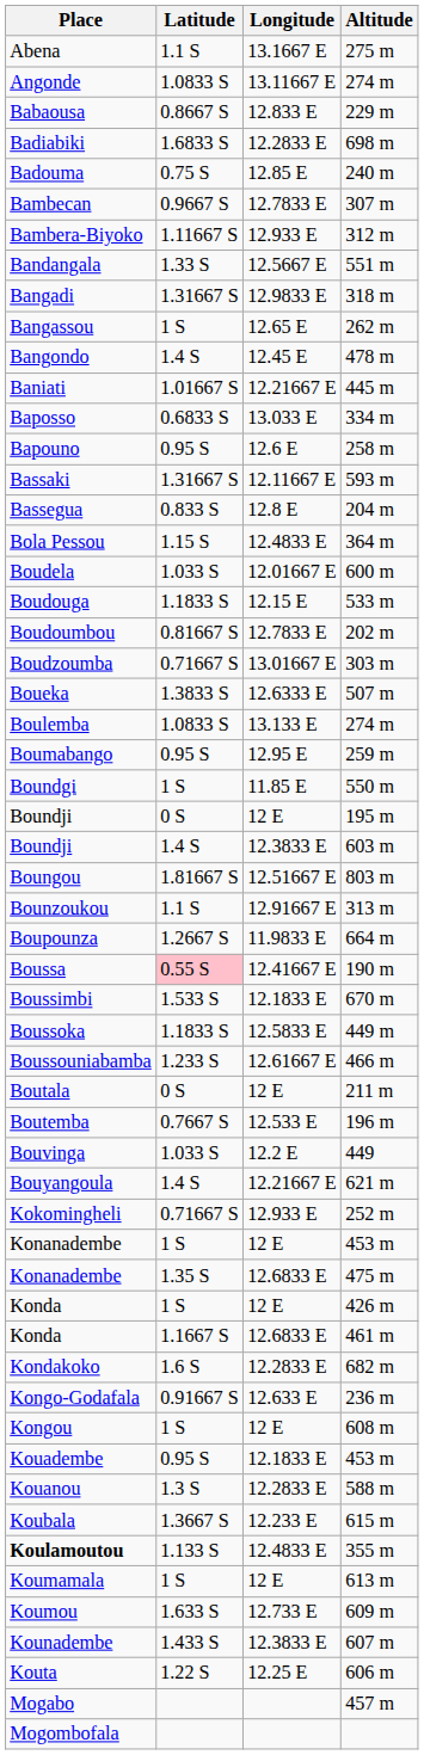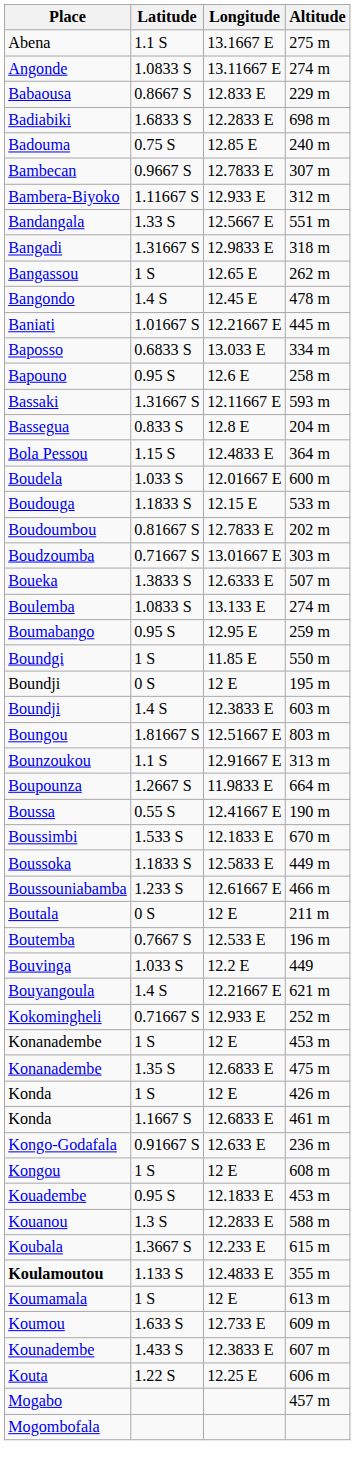 <table class="wikitable">
 <tr>
 <th>Place</th>
 <th>Latitude</th>
 <th>Longitude</th>
 <th>Altitude</th>
 </tr>
 <tr>
 <td>Abena</td>
 <td>1.1 S</td>
 <td>13.1667 E</td>
 <td>275 m</td>
 </tr>
 <tr>
 <td><a href='#'>Angonde</a></td>
 <td>1.0833 S</td>
 <td>13.11667 E</td>
 <td>274 m</td>
 </tr>
 <tr>
 <td><a href='#'>Babaousa</a></td>
 <td>0.8667 S</td>
 <td>12.833 E</td>
 <td>229 m</td>
 </tr>
 <tr>
 <td><a href='#'>Badiabiki</a></td>
 <td>1.6833 S</td>
 <td>12.2833 E</td>
 <td>698 m</td>
 </tr>
 <tr>
 <td><a href='#'>Badouma</a></td>
 <td>0.75 S</td>
 <td>12.85 E</td>
 <td>240 m</td>
 </tr>
 <tr>
 <td><a href='#'>Bambecan</a></td>
 <td>0.9667 S</td>
 <td>12.7833 E</td>
 <td>307 m</td>
 </tr>
 <tr>
 <td><a href='#'>Bambera-Biyoko</a></td>
 <td>1.11667 S</td>
 <td>12.933 E</td>
 <td>312 m</td>
 </tr>
 <tr>
 <td><a href='#'>Bandangala</a></td>
 <td>1.33 S</td>
 <td>12.5667 E</td>
 <td>551 m</td>
 </tr>
 <tr>
 <td><a href='#'>Bangadi</a></td>
 <td>1.31667 S</td>
 <td>12.9833 E</td>
 <td>318 m</td>
 </tr>
 <tr>
 <td><a href='#'>Bangassou</a></td>
 <td>1 S</td>
 <td>12.65 E</td>
 <td>262 m</td>
 </tr>
 <tr>
 <td><a href='#'>Bangondo</a></td>
 <td>1.4 S</td>
 <td>12.45 E</td>
 <td>478 m</td>
 </tr>
 <tr>
 <td><a href='#'>Baniati</a></td>
 <td>1.01667 S</td>
 <td>12.21667 E</td>
 <td>445 m</td>
 </tr>
 <tr>
 <td><a href='#'>Baposso</a></td>
 <td>0.6833 S</td>
 <td>13.033 E</td>
 <td>334 m</td>
 </tr>
 <tr>
 <td><a href='#'>Bapouno</a></td>
 <td>0.95 S</td>
 <td>12.6 E</td>
 <td>258 m</td>
 </tr>
 <tr>
 <td><a href='#'>Bassaki</a></td>
 <td>1.31667 S</td>
 <td>12.11667 E</td>
 <td>593 m</td>
 </tr>
 <tr>
 <td><a href='#'>Bassegua</a></td>
 <td>0.833 S</td>
 <td>12.8 E</td>
 <td>204 m</td>
 </tr>
 <tr>
 <td><a href='#'>Bola Pessou</a></td>
 <td>1.15 S</td>
 <td>12.4833 E</td>
 <td>364 m</td>
 </tr>
 <tr>
 <td><a href='#'>Boudela</a></td>
 <td>1.033 S</td>
 <td>12.01667 E</td>
 <td>600 m</td>
 </tr>
 <tr>
 <td><a href='#'>Boudouga</a></td>
 <td>1.1833 S</td>
 <td>12.15 E</td>
 <td>533 m</td>
 </tr>
 <tr>
 <td><a href='#'>Boudoumbou</a></td>
 <td>0.81667 S</td>
 <td>12.7833 E</td>
 <td>202 m</td>
 </tr>
 <tr>
 <td><a href='#'>Boudzoumba</a></td>
 <td>0.71667 S</td>
 <td>13.01667 E</td>
 <td>303 m</td>
 </tr>
 <tr>
 <td><a href='#'>Boueka</a></td>
 <td>1.3833 S</td>
 <td>12.6333 E</td>
 <td>507 m</td>
 </tr>
 <tr>
 <td><a href='#'>Boulemba</a></td>
 <td>1.0833 S</td>
 <td>13.133 E</td>
 <td>274 m</td>
 </tr>
 <tr>
 <td><a href='#'>Boumabango</a></td>
 <td>0.95 S</td>
 <td>12.95 E</td>
 <td>259 m</td>
 </tr>
 <tr>
 <td><a href='#'>Boundgi</a></td>
 <td>1 S</td>
 <td>11.85 E</td>
 <td>550 m</td>
 </tr>
 <tr>
 <td>Boundji</td>
 <td>0 S</td>
 <td>12 E</td>
 <td>195 m</td>
 </tr>
 <tr>
 <td><a href='#'>Boundji</a></td>
 <td>1.4 S</td>
 <td>12.3833 E</td>
 <td>603 m</td>
 </tr>
 <tr>
 <td><a href='#'>Boungou</a></td>
 <td>1.81667 S</td>
 <td>12.51667 E</td>
 <td>803 m</td>
 </tr>
 <tr>
 <td><a href='#'>Bounzoukou</a></td>
 <td>1.1 S</td>
 <td>12.91667 E</td>
 <td>313 m</td>
 </tr>
 <tr>
 <td><a href='#'>Boupounza</a></td>
 <td>1.2667 S</td>
 <td>11.9833 E</td>
 <td>664 m</td>
 </tr>
 <tr>
 <td><a href='#'>Boussa</a></td>
-<td style="background: pink;">0.55 S</td>
+<td>0.55 S</td>
 <td>12.41667 E</td>
 <td>190 m</td>
 </tr>
 <tr>
 <td><a href='#'>Boussimbi</a></td>
 <td>1.533 S</td>
 <td>12.1833 E</td>
 <td>670 m</td>
 </tr>
 <tr>
 <td><a href='#'>Boussoka</a></td>
 <td>1.1833 S</td>
 <td>12.5833 E</td>
 <td>449 m</td>
 </tr>
 <tr>
 <td><a href='#'>Boussouniabamba</a></td>
 <td>1.233 S</td>
 <td>12.61667 E</td>
 <td>466 m</td>
 </tr>
 <tr>
 <td><a href='#'>Boutala</a></td>
 <td>0 S</td>
 <td>12 E</td>
 <td>211 m</td>
 </tr>
 <tr>
 <td><a href='#'>Boutemba</a></td>
 <td>0.7667 S</td>
 <td>12.533 E</td>
 <td>196 m</td>
 </tr>
 <tr>
 <td><a href='#'>Bouvinga</a></td>
 <td>1.033 S</td>
 <td>12.2 E</td>
 <td>449</td>
 </tr>
 <tr>
 <td><a href='#'>Bouyangoula</a></td>
 <td>1.4 S</td>
 <td>12.21667 E</td>
 <td>621 m</td>
 </tr>
 <tr>
 <td><a href='#'>Kokomingheli</a></td>
 <td>0.71667 S</td>
 <td>12.933 E</td>
 <td>252 m</td>
 </tr>
 <tr>
 <td>Konanadembe</td>
 <td>1 S</td>
 <td>12 E</td>
 <td>453 m</td>
 </tr>
 <tr>
 <td><a href='#'>Konanadembe</a></td>
 <td>1.35 S</td>
 <td>12.6833 E</td>
 <td>475 m</td>
 </tr>
 <tr>
 <td>Konda</td>
 <td>1 S</td>
 <td>12 E</td>
 <td>426 m</td>
 </tr>
 <tr>
 <td>Konda</td>
 <td>1.1667 S</td>
 <td>12.6833 E</td>
 <td>461 m</td>
 </tr>
 <tr>
-<td><a href='#'>Kondakoko</a></td>
-<td>1.6 S</td>
-<td>12.2833 E</td>
-<td>682 m</td>
-</tr>
-<tr>
 <td><a href='#'>Kongo-Godafala</a></td>
 <td>0.91667 S</td>
 <td>12.633 E</td>
 <td>236 m</td>
 </tr>
 <tr>
 <td><a href='#'>Kongou</a></td>
 <td>1 S</td>
 <td>12 E</td>
 <td>608 m</td>
 </tr>
 <tr>
 <td><a href='#'>Kouadembe</a></td>
 <td>0.95 S</td>
 <td>12.1833 E</td>
 <td>453 m</td>
 </tr>
 <tr>
 <td><a href='#'>Kouanou</a></td>
 <td>1.3 S</td>
 <td>12.2833 E</td>
 <td>588 m</td>
 </tr>
 <tr>
 <td><a href='#'>Koubala</a></td>
 <td>1.3667 S</td>
 <td>12.233 E</td>
 <td>615 m</td>
 </tr>
 <tr>
 <td><strong>Koulamoutou</strong></td>
 <td>1.133 S</td>
 <td>12.4833 E</td>
 <td>355 m</td>
 </tr>
 <tr>
 <td><a href='#'>Koumamala</a></td>
 <td>1 S</td>
 <td>12 E</td>
 <td>613 m</td>
 </tr>
 <tr>
 <td><a href='#'>Koumou</a></td>
 <td>1.633 S</td>
 <td>12.733 E</td>
 <td>609 m</td>
 </tr>
 <tr>
 <td><a href='#'>Kounadembe</a></td>
 <td>1.433 S</td>
 <td>12.3833 E</td>
 <td>607 m</td>
 </tr>
 <tr>
 <td><a href='#'>Kouta</a></td>
 <td>1.22 S</td>
 <td>12.25 E</td>
 <td>606 m</td>
 </tr>
 <tr>
 <td><a href='#'>Mogabo</a></td>
 <td></td>
 <td></td>
 <td>457 m</td>
 </tr>
 <tr>
 <td><a href='#'>Mogombofala</a></td>
 <td></td>
 <td></td>
 <td></td>
 </tr>
 </table>
